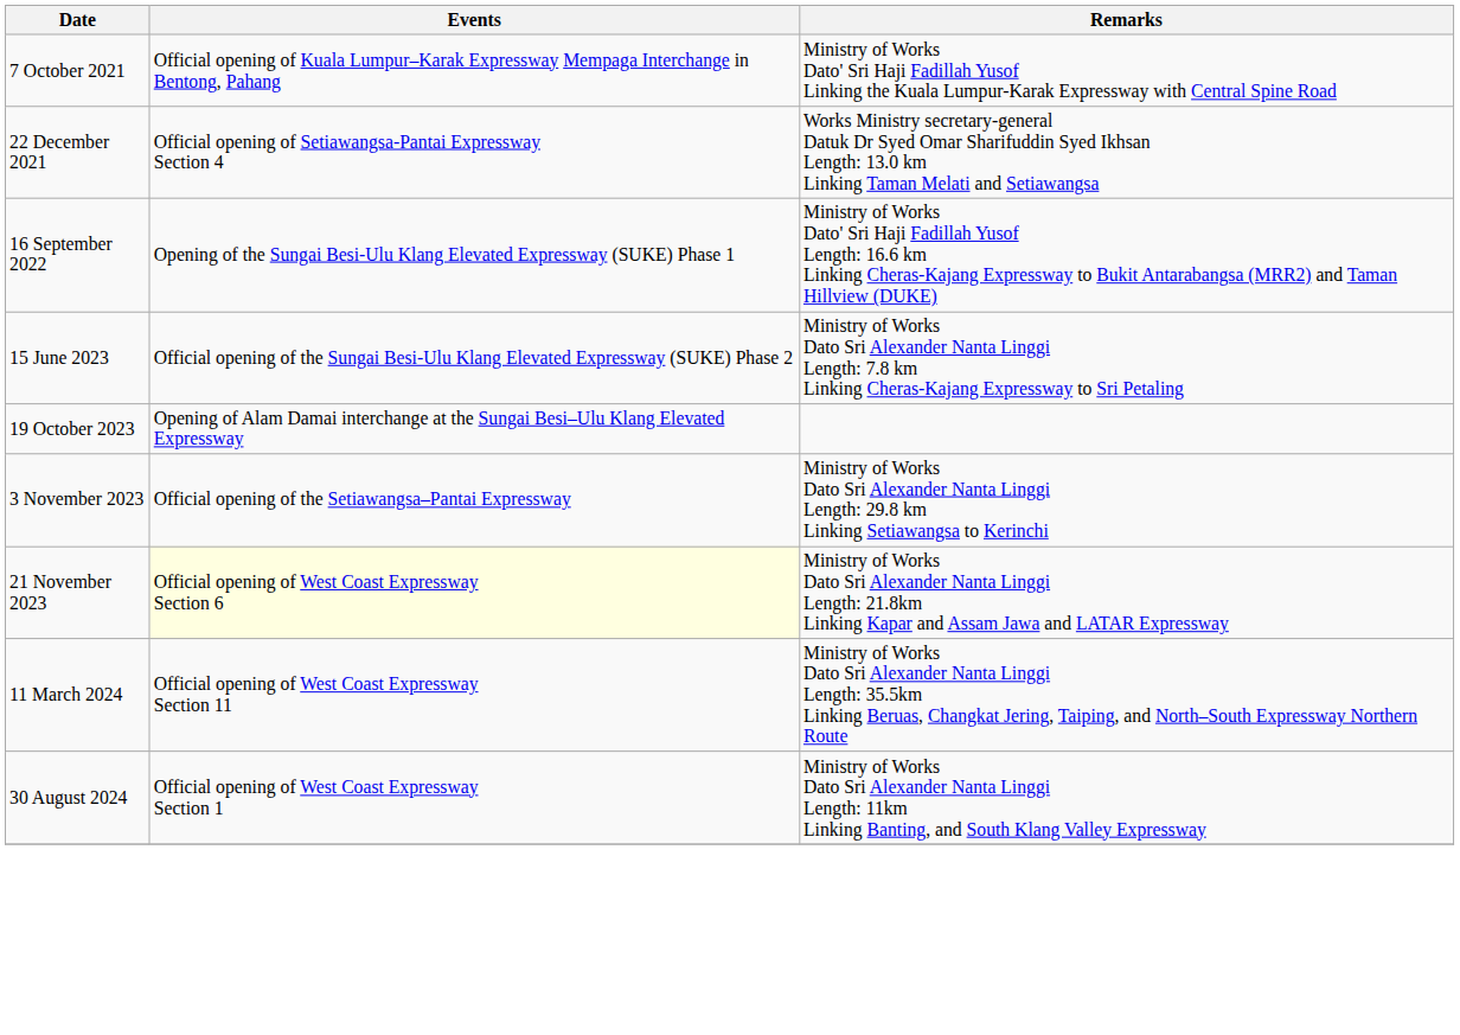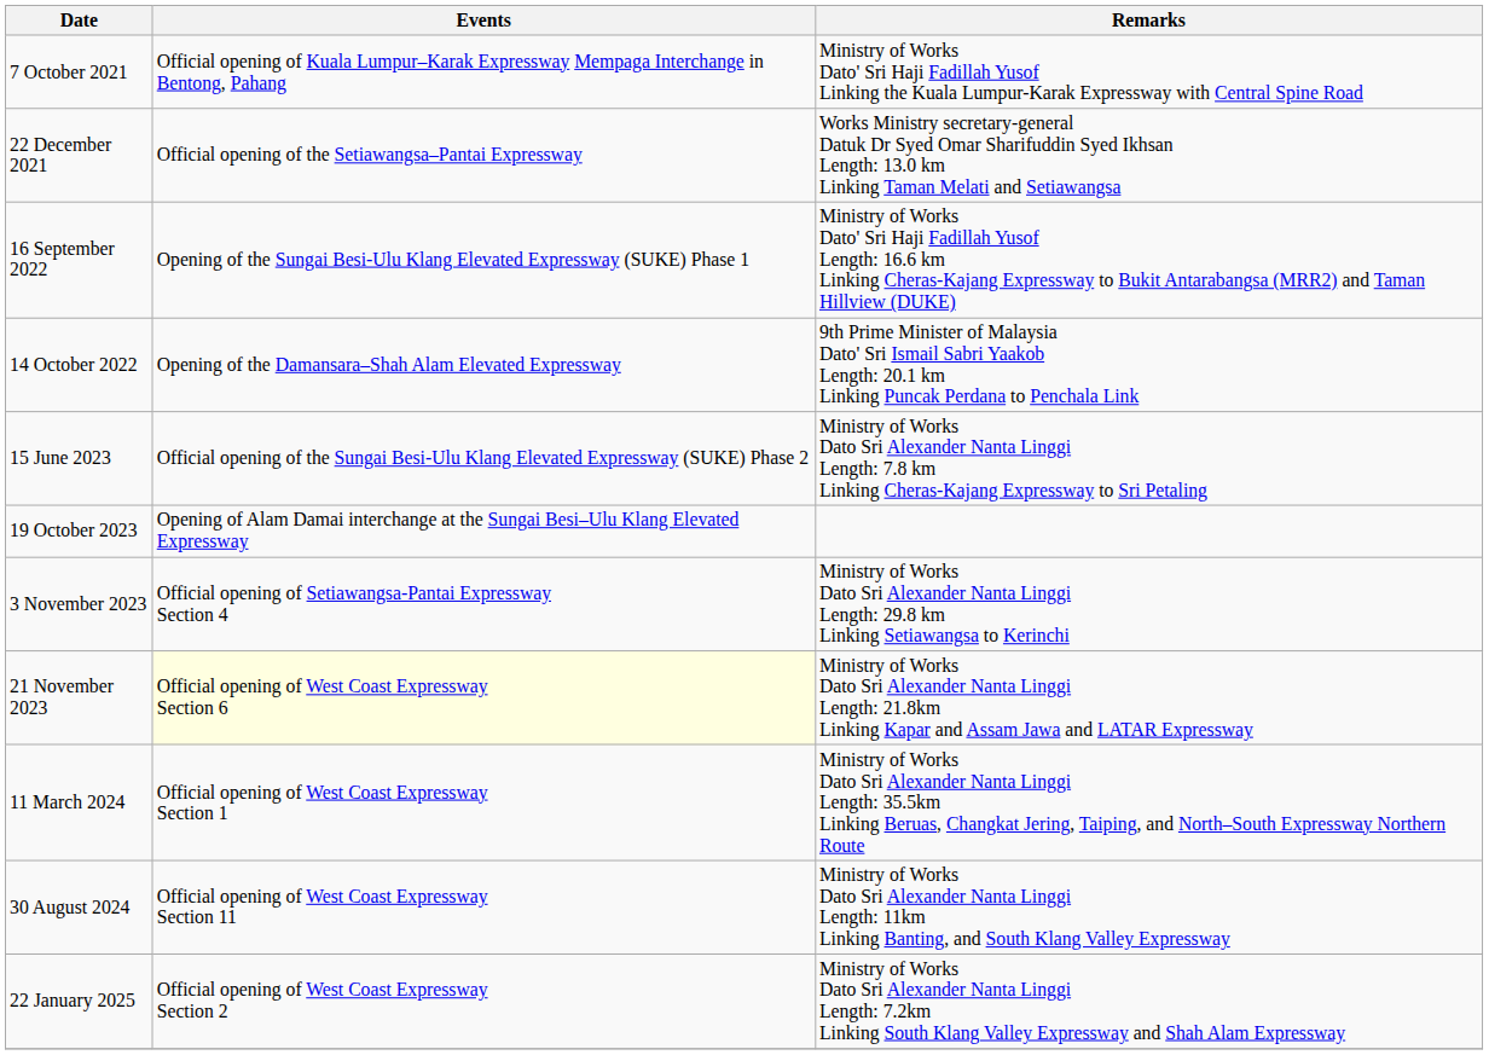 <table class="wikitable">
 <tr>
 <th>Date</th>
 <th>Events</th>
 <th>Remarks</th>
 </tr>
 <tr>
 <td>7 October 2021</td>
 <td>Official opening of <a href='#'>Kuala Lumpur–Karak Expressway</a> <a href='#'>Mempaga Interchange</a> in <a href='#'>Bentong</a>, <a href='#'>Pahang</a></td>
 <td>Ministry of Works <br>Dato' Sri Haji <a href='#'>Fadillah Yusof</a><br>Linking the Kuala Lumpur-Karak Expressway with <a href='#'>Central Spine Road</a></td>
 </tr>
 <tr>
 <td>22 December 2021</td>
-<td>Official opening of <a href='#'>Setiawangsa-Pantai Expressway</a><br>Section 4</td>
+<td>Official opening of the <a href='#'>Setiawangsa–Pantai Expressway</a></td>
 <td>Works Ministry secretary-general<br>Datuk Dr Syed Omar Sharifuddin Syed Ikhsan<br>Length: 13.0 km<br> Linking <a href='#'>Taman Melati</a> and <a href='#'>Setiawangsa</a></td>
 </tr>
 <tr>
 <td>16 September 2022</td>
 <td>Opening of the <a href='#'>Sungai Besi-Ulu Klang Elevated Expressway</a> (SUKE) Phase 1</td>
 <td>Ministry of Works <br>Dato' Sri Haji <a href='#'>Fadillah Yusof</a><br>Length: 16.6 km<br>Linking <a href='#'>Cheras-Kajang Expressway</a> to <a href='#'>Bukit Antarabangsa (MRR2)</a> and <a href='#'>Taman Hillview (DUKE)</a></td>
+</tr>
+<tr>
+<td>14 October 2022</td>
+<td>Opening of the <a href='#'>Damansara–Shah Alam Elevated Expressway</a></td>
+<td>9th Prime Minister of Malaysia <br>Dato' Sri <a href='#'>Ismail Sabri Yaakob</a><br>Length: 20.1 km<br>Linking <a href='#'>Puncak Perdana</a> to <a href='#'>Penchala Link</a></td>
 </tr>
 <tr>
 <td>15 June 2023</td>
 <td>Official opening of the <a href='#'>Sungai Besi-Ulu Klang Elevated Expressway</a> (SUKE) Phase 2</td>
 <td>Ministry of Works <br> Dato Sri <a href='#'>Alexander Nanta Linggi</a><br>Length: 7.8 km<br>Linking <a href='#'>Cheras-Kajang Expressway</a> to <a href='#'>Sri Petaling</a></td>
 </tr>
 <tr>
 <td>19 October 2023</td>
 <td>Opening of Alam Damai interchange at the <a href='#'>Sungai Besi–Ulu Klang Elevated Expressway</a></td>
 <td></td>
 </tr>
 <tr>
 <td>3 November 2023</td>
-<td>Official opening of the <a href='#'>Setiawangsa–Pantai Expressway</a></td>
+<td>Official opening of <a href='#'>Setiawangsa-Pantai Expressway</a><br>Section 4</td>
 <td>Ministry of Works <br> Dato Sri <a href='#'>Alexander Nanta Linggi</a><br>Length: 29.8 km <br> Linking <a href='#'>Setiawangsa</a> to <a href='#'>Kerinchi</a></td>
 </tr>
 <tr>
 <td>21 November 2023</td>
 <td style="background: lightyellow;">Official opening of <a href='#'>West Coast Expressway</a> <br>Section 6</td>
 <td>Ministry of Works <br> Dato Sri <a href='#'>Alexander Nanta Linggi</a><br>Length: 21.8km<br>Linking <a href='#'>Kapar</a> and <a href='#'>Assam Jawa</a> and <a href='#'>LATAR Expressway</a></td>
 </tr>
 <tr>
 <td>11 March 2024</td>
-<td>Official opening of <a href='#'>West Coast Expressway</a> <br>Section 11</td>
+<td>Official opening of <a href='#'>West Coast Expressway</a> <br>Section 1</td>
 <td>Ministry of Works <br> Dato Sri <a href='#'>Alexander Nanta Linggi</a><br>Length: 35.5km<br>Linking <a href='#'>Beruas</a>, <a href='#'>Changkat Jering</a>, <a href='#'>Taiping</a>, and <a href='#'>North–South Expressway Northern Route</a></td>
 </tr>
 <tr>
 <td>30 August 2024</td>
-<td>Official opening of <a href='#'>West Coast Expressway</a> <br>Section 1</td>
+<td>Official opening of <a href='#'>West Coast Expressway</a> <br>Section 11</td>
 <td>Ministry of Works <br> Dato Sri <a href='#'>Alexander Nanta Linggi</a><br>Length: 11km<br>Linking <a href='#'>Banting</a>, and <a href='#'>South Klang Valley Expressway</a></td>
+</tr>
+<tr>
+<td>22 January 2025</td>
+<td>Official opening of <a href='#'>West Coast Expressway</a> <br>Section 2</td>
+<td>Ministry of Works <br> Dato Sri <a href='#'>Alexander Nanta Linggi</a><br>Length: 7.2km<br>Linking <a href='#'>South Klang Valley Expressway</a> and <a href='#'>Shah Alam Expressway</a></td>
 </tr>
 <tr>
 </tr>
 </table>
